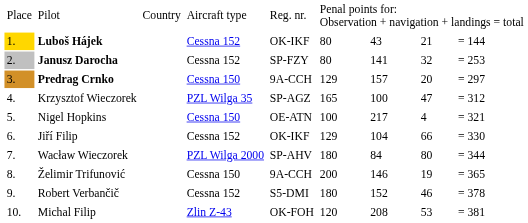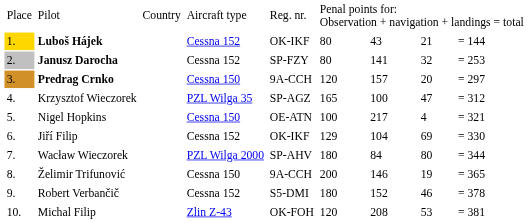 <table cellpadding="3">
 <tr>
 <td>Place</td>
 <td>Pilot</td>
 <td>Country</td>
 <td>Aircraft type</td>
 <td>Reg. nr.</td>
 <td colspan=4>Penal points for: <br>Observation + navigation + landings = total</td>
 </tr>
 <tr>
 <td bgcolor=gold>1.</td>
 <td><strong>Luboš Hájek</strong></td>
 <td></td>
 <td><a href='#'>Cessna 152</a></td>
 <td>OK-IKF</td>
 <td>80</td>
 <td>43</td>
 <td>21</td>
 <td>= 144</td>
 </tr>
 <tr>
 <td bgcolor=silver>2.</td>
 <td><strong>Janusz Darocha</strong></td>
 <td></td>
 <td>Cessna 152</td>
 <td>SP-FZY</td>
 <td>80</td>
 <td>141</td>
 <td>32</td>
 <td>= 253</td>
 </tr>
 <tr>
 <td bgcolor=#D29028>3.</td>
 <td><strong>Predrag Crnko </strong></td>
 <td></td>
 <td><a href='#'>Cessna 150</a></td>
 <td>9A-CCH</td>
-<td>129</td>
+<td>120</td>
 <td>157</td>
 <td>20</td>
 <td>= 297</td>
 </tr>
 <tr>
 <td>4.</td>
 <td>Krzysztof Wieczorek</td>
 <td></td>
 <td><a href='#'>PZL Wilga 35</a></td>
 <td>SP-AGZ</td>
 <td>165</td>
 <td>100</td>
 <td>47</td>
 <td>= 312</td>
 </tr>
 <tr>
 <td>5.</td>
 <td>Nigel Hopkins</td>
 <td></td>
 <td><a href='#'>Cessna 150</a></td>
 <td>OE-ATN</td>
 <td>100</td>
 <td>217</td>
 <td>4</td>
 <td>= 321</td>
 </tr>
 <tr>
 <td>6.</td>
 <td>Jiří Filip</td>
 <td></td>
 <td>Cessna 152</td>
 <td>OK-IKF</td>
 <td>129</td>
 <td>104</td>
-<td>66</td>
+<td>69</td>
 <td>= 330</td>
 </tr>
 <tr>
 <td>7.</td>
 <td>Wacław Wieczorek</td>
 <td></td>
 <td><a href='#'>PZL Wilga 2000</a></td>
 <td>SP-AHV</td>
 <td>180</td>
 <td>84</td>
 <td>80</td>
 <td>= 344</td>
 </tr>
 <tr>
 <td>8.</td>
 <td>Želimir Trifunović</td>
 <td></td>
 <td>Cessna 150</td>
 <td>9A-CCH</td>
 <td>200</td>
 <td>146</td>
 <td>19</td>
 <td>= 365</td>
 </tr>
 <tr>
 <td>9.</td>
 <td>Robert Verbančič</td>
 <td></td>
 <td>Cessna 152</td>
 <td>S5-DMI</td>
 <td>180</td>
 <td>152</td>
 <td>46</td>
 <td>= 378</td>
 </tr>
 <tr>
 <td>10.</td>
 <td>Michal Filip</td>
 <td></td>
 <td><a href='#'>Zlin Z-43</a></td>
 <td>OK-FOH</td>
 <td>120</td>
 <td>208</td>
 <td>53</td>
 <td>= 381</td>
 </tr>
 </table>
